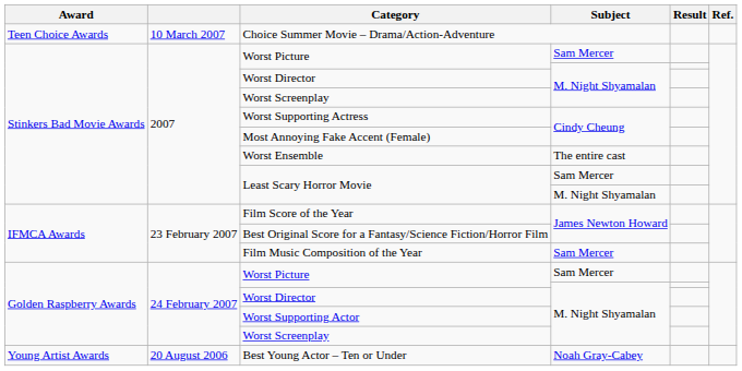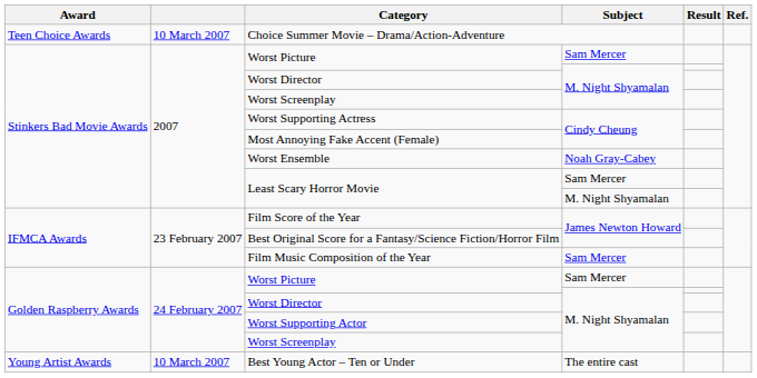 <table class="wikitable sortable plainrowheaders">
 <tr>
 <th>Award</th>
 <th></th>
 <th>Category</th>
 <th>Subject</th>
 <th>Result</th>
 <th>Ref.</th>
 </tr>
 <tr>
 <td><a href='#'>Teen Choice Awards</a></td>
 <td><a href='#'>10 March 2007</a></td>
 <td colspan="2">Choice Summer Movie – Drama/Action-Adventure</td>
 <td></td>
 <td></td>
 </tr>
 <tr>
 <td rowspan="9"><a href='#'>Stinkers Bad Movie Awards</a></td>
 <td rowspan="9">2007</td>
 <td rowspan="2">Worst Picture</td>
 <td><a href='#'>Sam Mercer</a></td>
 <td></td>
 <td rowspan="9"></td>
 </tr>
 <tr>
 <td rowspan="3"><a href='#'>M. Night Shyamalan</a></td>
 <td></td>
 </tr>
 <tr>
 <td Worst Screenplay>Worst Director</td>
 <td></td>
 </tr>
 <tr>
 <td Worst Director>Worst Screenplay</td>
 <td></td>
 </tr>
 <tr>
 <td>Worst Supporting Actress</td>
 <td rowspan="2"><a href='#'>Cindy Cheung</a></td>
 <td></td>
 </tr>
 <tr>
 <td Most Annoying Fake Accent – Female>Most Annoying Fake Accent (Female)</td>
 <td></td>
 </tr>
 <tr>
 <td>Worst Ensemble</td>
-<td The entire cast>The entire cast</td>
+<td><a href='#'>Noah Gray-Cabey</a></td>
 <td></td>
 </tr>
 <tr>
 <td rowspan="2">Least Scary Horror Movie</td>
 <td Sam Mercer>Sam Mercer</td>
 <td></td>
 </tr>
 <tr>
 <td>M. Night Shyamalan</td>
 <td></td>
 </tr>
 <tr>
 <td rowspan="3"><a href='#'>IFMCA Awards</a></td>
 <td rowspan="3">23 February 2007</td>
 <td>Film Score of the Year</td>
 <td rowspan="2"><a href='#'>James Newton Howard</a></td>
 <td></td>
 <td rowspan="3"></td>
 </tr>
 <tr>
 <td>Best Original Score for a Fantasy/Science Fiction/Horror Film</td>
 <td></td>
 </tr>
 <tr>
 <td>Film Music Composition of the Year</td>
 <td><a href='#'>Sam Mercer</a></td>
 <td></td>
 </tr>
 <tr>
 <td rowspan="5"><a href='#'>Golden Raspberry Awards</a></td>
 <td rowspan="5"><a href='#'>24 February 2007</a></td>
 <td rowspan="2"><a href='#'>Worst Picture</a></td>
 <td>Sam Mercer</td>
 <td></td>
 <td rowspan="5"></td>
 </tr>
 <tr>
 <td rowspan="4">M. Night Shyamalan</td>
 <td></td>
 </tr>
 <tr>
 <td><a href='#'>Worst Director</a></td>
 <td></td>
 </tr>
 <tr>
 <td><a href='#'>Worst Supporting Actor</a></td>
 <td></td>
 </tr>
 <tr>
 <td><a href='#'>Worst Screenplay</a></td>
 <td></td>
 </tr>
 <tr>
 <td><a href='#'>Young Artist Awards</a></td>
-<td><a href='#'>20 August 2006</a></td>
+<td><a href='#'>10 March 2007</a></td>
 <td>Best Young Actor – Ten or Under</td>
-<td><a href='#'>Noah Gray-Cabey</a></td>
+<td The entire cast>The entire cast</td>
 <td></td>
 <td></td>
 </tr>
 </table>
